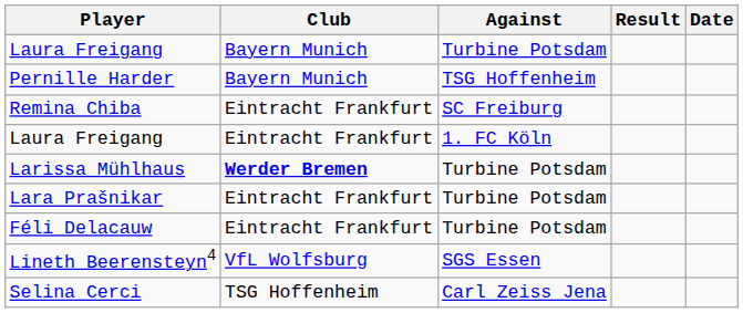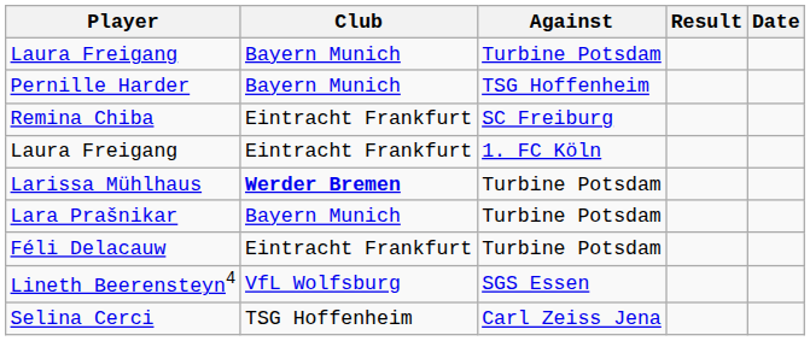 <table class="wikitable sortable">
 <tr>
 <th>Player</th>
 <th>Club</th>
 <th>Against</th>
 <th style="text-align:center">Result</th>
 <th>Date</th>
 </tr>
 <tr>
 <td> <a href='#'>Laura Freigang</a></td>
 <td><a href='#'>Bayern Munich</a></td>
 <td><a href='#'>Turbine Potsdam</a></td>
 <td style="text-align:center"></td>
 <td></td>
 </tr>
 <tr>
 <td> <a href='#'>Pernille Harder</a></td>
 <td><a href='#'>Bayern Munich</a></td>
 <td><a href='#'>TSG Hoffenheim</a></td>
 <td style="text-align:center"></td>
 <td></td>
 </tr>
 <tr>
 <td> <a href='#'>Remina Chiba</a></td>
 <td>Eintracht Frankfurt</td>
 <td><a href='#'>SC Freiburg</a></td>
 <td style="text-align:center"></td>
 <td></td>
 </tr>
 <tr>
 <td> Laura Freigang</td>
 <td>Eintracht Frankfurt</td>
 <td><a href='#'>1. FC Köln</a></td>
 <td style="text-align:center"></td>
 <td></td>
 </tr>
 <tr>
 <td> <a href='#'>Larissa Mühlhaus</a></td>
 <td><strong><a href='#'>Werder Bremen</a></strong></td>
 <td>Turbine Potsdam</td>
 <td style="text-align:center"></td>
 <td></td>
 </tr>
 <tr>
 <td> <a href='#'>Lara Prašnikar</a></td>
-<td>Eintracht Frankfurt</td>
+<td><a href='#'>Bayern Munich</a></td>
 <td>Turbine Potsdam</td>
 <td style="text-align:center"></td>
 <td></td>
 </tr>
 <tr>
 <td> <a href='#'>Féli Delacauw</a></td>
 <td>Eintracht Frankfurt</td>
 <td>Turbine Potsdam</td>
 <td style="text-align:center"></td>
 <td></td>
 </tr>
 <tr>
 <td> <a href='#'>Lineth Beerensteyn</a><sup>4</sup></td>
 <td><a href='#'>VfL Wolfsburg</a></td>
 <td><a href='#'>SGS Essen</a></td>
 <td style="text-align:center"></td>
 <td></td>
 </tr>
 <tr>
 <td> <a href='#'>Selina Cerci</a></td>
 <td>TSG Hoffenheim</td>
 <td><a href='#'>Carl Zeiss Jena</a></td>
 <td style="text-align:center"></td>
 <td></td>
 </tr>
 </table>
